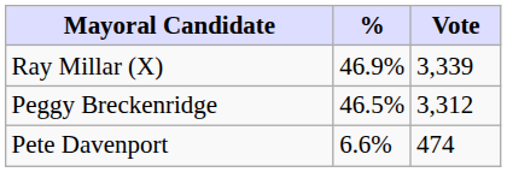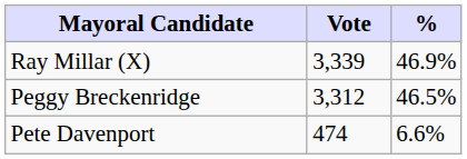 <table class="wikitable">
 <tr>
 <th style="background:#ddf; width:200px;">Mayoral Candidate  </th>
+<th style="background:#ddf; width:50px;">Vote</th>
 <th style="background:#ddf; width:30px;">%</th>
-<th style="background:#ddf; width:50px;">Vote</th>
 </tr>
 <tr>
 <td>Ray Millar (X)</td>
+<td>3,339</td>
 <td>46.9%</td>
-<td>3,339</td>
 </tr>
 <tr>
 <td>Peggy Breckenridge</td>
+<td>3,312</td>
 <td>46.5%</td>
-<td>3,312</td>
 </tr>
 <tr>
 <td>Pete Davenport</td>
+<td>474</td>
 <td>6.6%</td>
-<td>474</td>
 </tr>
 </table>
